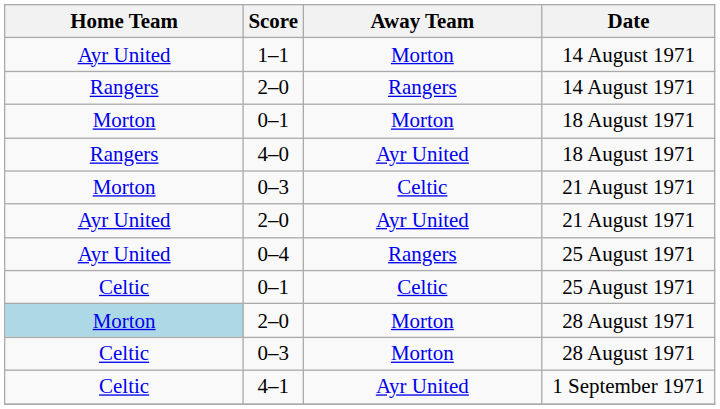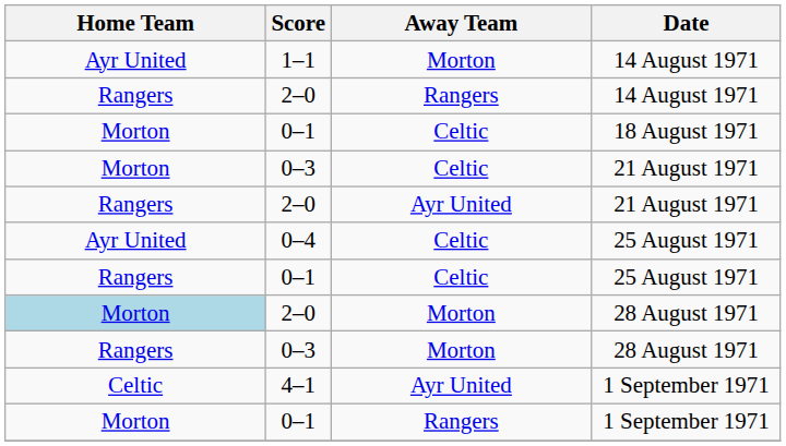 <table class="wikitable" style="text-align:center;">
 <tr>
 <th width=175>Home Team</th>
 <th width=20>Score</th>
 <th width=175>Away Team</th>
 <th width= 125>Date</th>
 </tr>
 <tr>
 <td><a href='#'>Ayr United</a></td>
 <td>1–1</td>
 <td><a href='#'>Morton</a></td>
 <td>14 August 1971</td>
 </tr>
 <tr>
 <td><a href='#'>Rangers</a></td>
 <td>2–0</td>
 <td><a href='#'>Rangers</a></td>
 <td>14 August 1971</td>
 </tr>
 <tr>
 <td><a href='#'>Morton</a></td>
 <td>0–1</td>
-<td><a href='#'>Morton</a></td>
-<td>18 August 1971</td>
-</tr>
-<tr>
-<td><a href='#'>Rangers</a></td>
-<td>4–0</td>
-<td><a href='#'>Ayr United</a></td>
+<td><a href='#'>Celtic</a></td>
 <td>18 August 1971</td>
 </tr>
 <tr>
 <td><a href='#'>Morton</a></td>
 <td>0–3</td>
 <td><a href='#'>Celtic</a></td>
 <td>21 August 1971</td>
 </tr>
 <tr>
-<td><a href='#'>Ayr United</a></td>
+<td><a href='#'>Rangers</a></td>
 <td>2–0</td>
 <td><a href='#'>Ayr United</a></td>
 <td>21 August 1971</td>
 </tr>
 <tr>
 <td><a href='#'>Ayr United</a></td>
 <td>0–4</td>
-<td><a href='#'>Rangers</a></td>
+<td><a href='#'>Celtic</a></td>
 <td>25 August 1971</td>
 </tr>
 <tr>
-<td><a href='#'>Celtic</a></td>
+<td><a href='#'>Rangers</a></td>
 <td>0–1</td>
 <td><a href='#'>Celtic</a></td>
 <td>25 August 1971</td>
 </tr>
 <tr>
 <td style="background: lightblue;"><a href='#'>Morton</a></td>
 <td>2–0</td>
 <td><a href='#'>Morton</a></td>
 <td>28 August 1971</td>
 </tr>
 <tr>
-<td><a href='#'>Celtic</a></td>
+<td><a href='#'>Rangers</a></td>
 <td>0–3</td>
 <td><a href='#'>Morton</a></td>
 <td>28 August 1971</td>
 </tr>
 <tr>
 <td><a href='#'>Celtic</a></td>
 <td>4–1</td>
 <td><a href='#'>Ayr United</a></td>
 <td>1 September 1971</td>
 </tr>
 <tr>
+<td><a href='#'>Morton</a></td>
+<td>0–1</td>
+<td><a href='#'>Rangers</a></td>
+<td>1 September 1971</td>
+</tr>
+<tr>
 </tr>
 </table>
